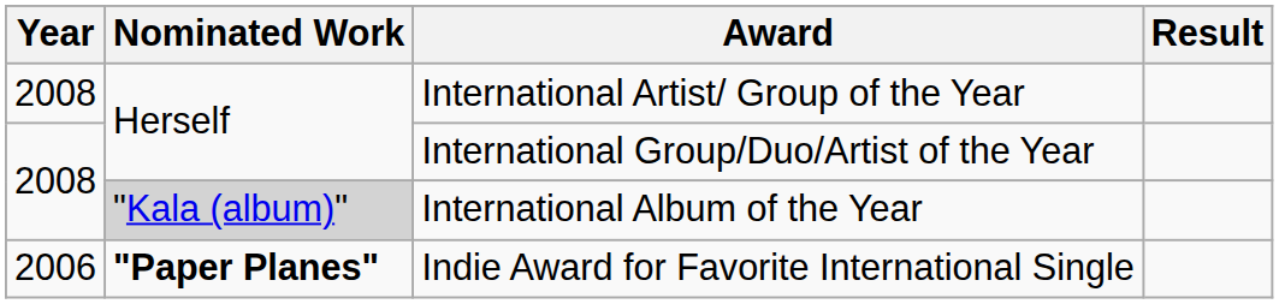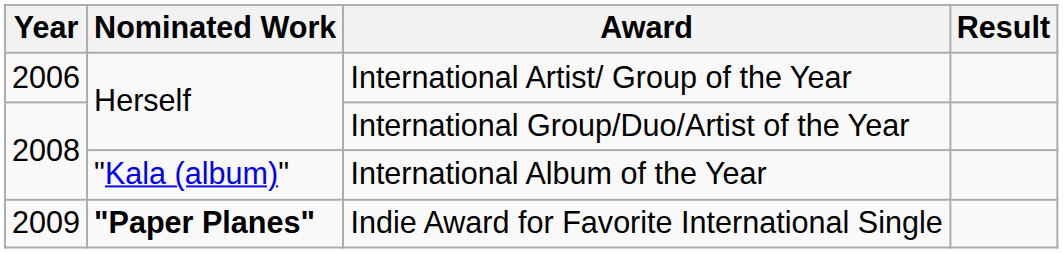 <table class="wikitable">
 <tr>
 <th>Year</th>
 <th>Nominated Work</th>
 <th>Award</th>
 <th>Result</th>
 </tr>
 <tr>
-<td>2008</td>
+<td>2006</td>
 <td rowspan="2">Herself</td>
 <td>International Artist/ Group of the Year</td>
 <td></td>
 </tr>
 <tr>
 <td rowspan="2">2008</td>
 <td>International Group/Duo/Artist of the Year</td>
 <td></td>
 </tr>
 <tr>
-<td style="background: lightgrey;">"<a href='#'>Kala (album)</a>"</td>
+<td>"<a href='#'>Kala (album)</a>"</td>
 <td>International Album of the Year</td>
 <td></td>
 </tr>
 <tr>
-<td>2006</td>
+<td>2009</td>
 <td><strong>"Paper Planes"</strong></td>
 <td>Indie Award for Favorite International Single</td>
 <td></td>
 </tr>
 </table>
